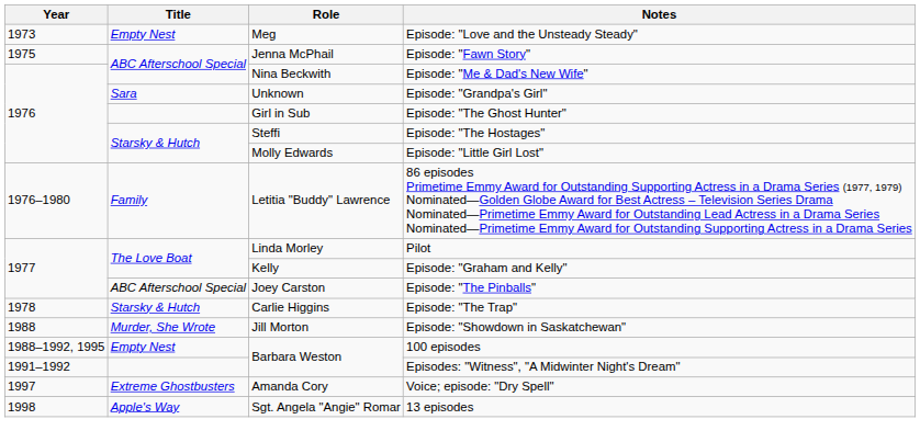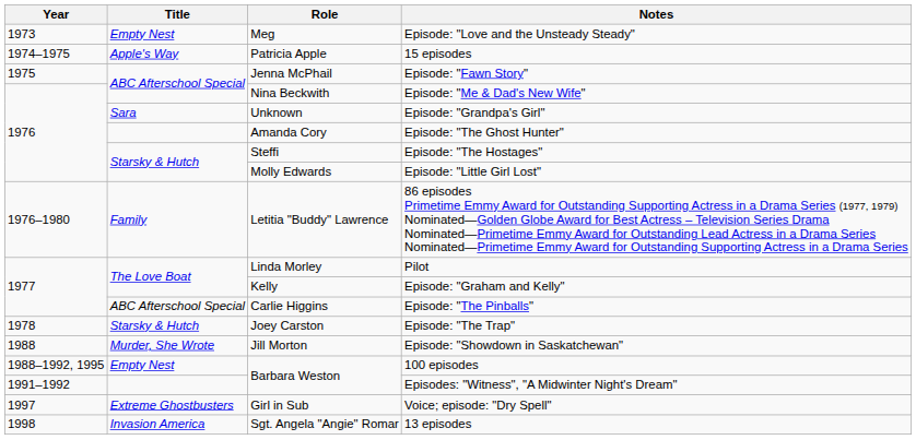 <table class="wikitable sortable">
 <tr>
 <th>Year</th>
 <th>Title</th>
 <th>Role</th>
 <th class="unsortable">Notes</th>
 </tr>
 <tr>
 <td>1973</td>
 <td><em><a href='#'>Empty Nest</a></em></td>
 <td>Meg</td>
 <td>Episode: "Love and the Unsteady Steady"</td>
+</tr>
+<tr>
+<td>1974–1975</td>
+<td><em><a href='#'>Apple's Way</a></em></td>
+<td>Patricia Apple</td>
+<td>15 episodes</td>
 </tr>
 <tr>
 <td>1975</td>
 <td rowspan="2"><em><a href='#'>ABC Afterschool Special</a></em></td>
 <td>Jenna McPhail</td>
 <td>Episode: "<a href='#'>Fawn Story</a>"</td>
 </tr>
 <tr>
 <td rowspan="5">1976</td>
 <td>Nina Beckwith</td>
 <td>Episode: "<a href='#'>Me & Dad's New Wife</a>"</td>
 </tr>
 <tr>
 <td><em><a href='#'>Sara</a></em></td>
 <td>Unknown</td>
 <td>Episode: "Grandpa's Girl"</td>
 </tr>
 <tr>
 <td><em></em></td>
-<td>Girl in Sub</td>
+<td>Amanda Cory</td>
 <td>Episode: "The Ghost Hunter"</td>
 </tr>
 <tr>
 <td rowspan="2"><em><a href='#'>Starsky & Hutch</a></em></td>
 <td>Steffi</td>
 <td>Episode: "The Hostages"</td>
 </tr>
 <tr>
 <td>Molly Edwards</td>
 <td>Episode: "Little Girl Lost"</td>
 </tr>
 <tr>
 <td>1976–1980</td>
 <td><em><a href='#'>Family</a></em></td>
 <td>Letitia "Buddy" Lawrence</td>
 <td>86 episodes<br><a href='#'>Primetime Emmy Award for Outstanding Supporting Actress in a Drama Series</a> <small>(1977, 1979)</small><br>Nominated—<a href='#'>Golden Globe Award for Best Actress – Television Series Drama</a><br>Nominated—<a href='#'>Primetime Emmy Award for Outstanding Lead Actress in a Drama Series</a><br>Nominated—<a href='#'>Primetime Emmy Award for Outstanding Supporting Actress in a Drama Series</a></td>
 </tr>
 <tr>
 <td rowspan="3">1977</td>
 <td rowspan="2"><em><a href='#'>The Love Boat</a></em></td>
 <td>Linda Morley</td>
 <td>Pilot</td>
 </tr>
 <tr>
 <td>Kelly</td>
 <td>Episode: "Graham and Kelly"</td>
 </tr>
 <tr>
 <td><em>ABC Afterschool Special</em></td>
-<td>Joey Carston</td>
+<td>Carlie Higgins</td>
 <td>Episode: "<a href='#'>The Pinballs</a>"</td>
 </tr>
 <tr>
 <td>1978</td>
 <td><em><a href='#'>Starsky & Hutch</a></em></td>
-<td>Carlie Higgins</td>
+<td>Joey Carston</td>
 <td>Episode: "The Trap"</td>
 </tr>
 <tr>
 <td>1988</td>
 <td><em><a href='#'>Murder, She Wrote</a></em></td>
 <td>Jill Morton</td>
 <td>Episode: "Showdown in Saskatchewan"</td>
 </tr>
 <tr>
 <td>1988–1992, 1995</td>
 <td><em><a href='#'>Empty Nest</a></em></td>
 <td rowspan="2">Barbara Weston</td>
 <td>100 episodes</td>
 </tr>
 <tr>
 <td>1991–1992</td>
 <td><em></em></td>
 <td>Episodes: "Witness", "A Midwinter Night's Dream"</td>
 </tr>
 <tr>
 <td>1997</td>
 <td><em><a href='#'>Extreme Ghostbusters</a></em></td>
-<td>Amanda Cory</td>
+<td>Girl in Sub</td>
 <td>Voice; episode: "Dry Spell"</td>
 </tr>
 <tr>
 <td>1998</td>
-<td><em><a href='#'>Apple's Way</a></em></td>
+<td><em><a href='#'>Invasion America</a></em></td>
 <td>Sgt. Angela "Angie" Romar</td>
 <td>13 episodes</td>
 </tr>
 </table>
